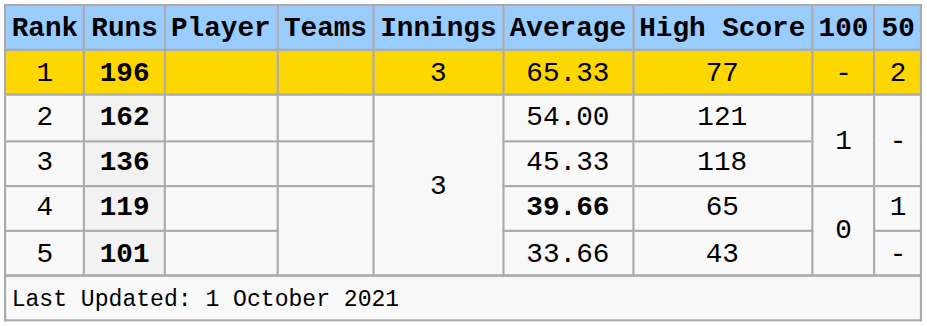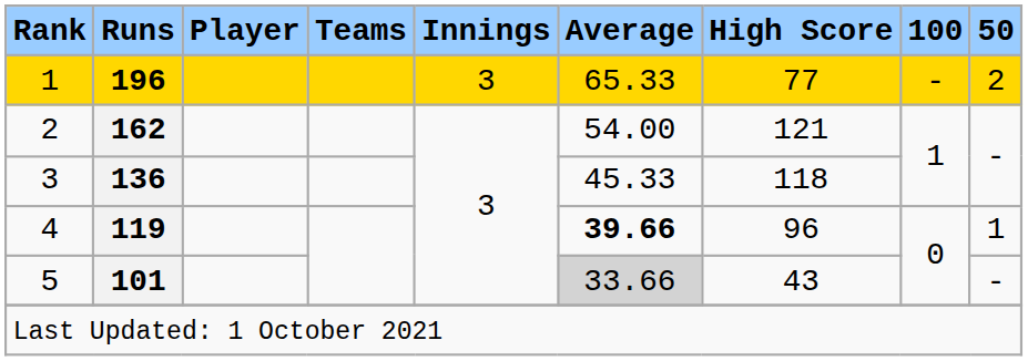 <table class="wikitable plainrowheaders sortable">
 <tr>
 <th scope=col style="background:#9cf;">Rank</th>
 <th scope=col style="background:#9cf;">Runs</th>
 <th scope=col style="background:#9cf;">Player</th>
 <th scope=col style="background:#9cf;">Teams</th>
 <th scope=col style="background:#9cf;">Innings</th>
 <th scope=col style="background:#9cf;">Average</th>
 <th scope=col style="background:#9cf;">High Score</th>
 <th scope=col style="background:#9cf;">100</th>
 <th scope=col style="background:#9cf;">50</th>
 </tr>
 <tr>
 <td style="text-align:center; background:gold;">1</td>
 <th scope="row"  style="text-align:center; background:gold;"><strong>196</strong></th>
 <td style="background:gold;"></td>
 <td style="text-align:center; background:gold;"></td>
 <td style="text-align:center; background:gold;">3</td>
 <td style="text-align:center; background:gold;">65.33</td>
 <td style="text-align:center; background:gold;">77</td>
 <td style="text-align:center; background:gold;">-</td>
 <td style="text-align:center; background:gold;">2</td>
 </tr>
 <tr>
 <td align=center>2</td>
 <th scope=row style=text-align:center;><strong>162</strong></th>
 <td></td>
 <td align=center></td>
 <td align=center rowspan=4>3</td>
 <td align=center>54.00</td>
 <td align=center>121</td>
 <td align=center rowspan=2>1</td>
 <td align=center rowspan=2>-</td>
 </tr>
 <tr>
 <td align=center>3</td>
 <th scope=row style=text-align:center;><strong>136</strong></th>
 <td></td>
 <td align=center></td>
 <td align=center>45.33</td>
 <td align=center>118</td>
 </tr>
 <tr>
 <td align=center>4</td>
 <th scope=row style=text-align:center;><strong>119</strong></th>
 <td></td>
 <td align=center rowspan=2></td>
 <td align=center><strong>39.66</strong></td>
-<td align=center>65</td>
+<td align=center>96</td>
 <td align=center rowspan=2>0</td>
 <td align=center>1</td>
 </tr>
 <tr>
 <td align=center>5</td>
 <th scope=row style=text-align:center;><strong>101</strong></th>
 <td></td>
-<td align=center>33.66</td>
+<td align=center style="background: lightgrey;">33.66</td>
 <td align=center>43</td>
 <td align=center>-</td>
 </tr>
 <tr>
 </tr>
 <tr class=sortbottom>
 <td colspan=9><small>Last Updated: 1 October 2021</small></td>
 </tr>
 </table>
